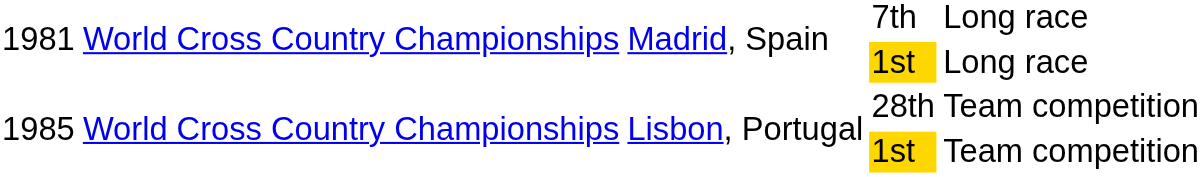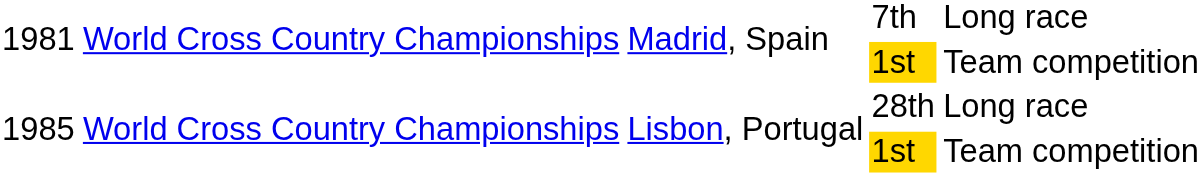 <table>
 <tr>
 <td rowspan=2>1981</td>
 <td rowspan=2><a href='#'>World Cross Country Championships</a></td>
 <td rowspan=2><a href='#'>Madrid</a>, Spain</td>
 <td>7th</td>
 <td>Long race</td>
 </tr>
 <tr>
 <td bgcolor="gold">1st</td>
-<td>Long race</td>
+<td>Team competition</td>
 </tr>
 <tr>
 <td rowspan=2>1985</td>
 <td rowspan=2><a href='#'>World Cross Country Championships</a></td>
 <td rowspan=2><a href='#'>Lisbon</a>, Portugal</td>
 <td>28th</td>
-<td>Team competition</td>
+<td>Long race</td>
 </tr>
 <tr>
 <td bgcolor="gold">1st</td>
 <td>Team competition</td>
 </tr>
 </table>
